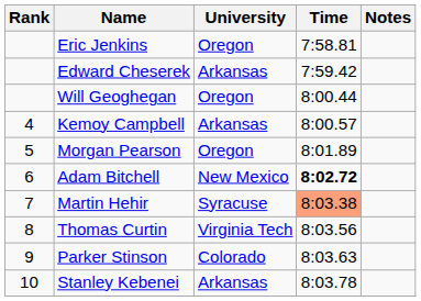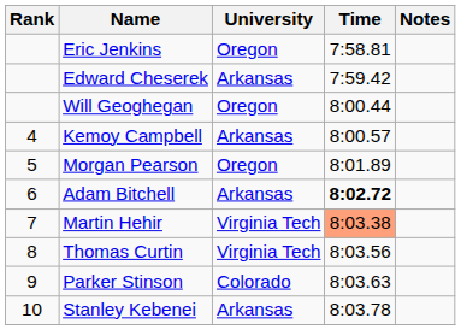 <table class="wikitable sortable" style="text-align:center">
 <tr>
 <th>Rank</th>
 <th>Name</th>
 <th>University</th>
 <th>Time</th>
 <th>Notes</th>
 </tr>
 <tr>
 <td></td>
 <td align=left><a href='#'>Eric Jenkins</a></td>
 <td align=left><a href='#'>Oregon</a></td>
 <td>7:58.81</td>
 <td></td>
 </tr>
 <tr>
 <td></td>
 <td align=left><a href='#'>Edward Cheserek</a></td>
 <td align=left><a href='#'>Arkansas</a></td>
 <td>7:59.42</td>
 <td></td>
 </tr>
 <tr>
 <td></td>
 <td align=left><a href='#'>Will Geoghegan</a></td>
 <td align=left><a href='#'>Oregon</a></td>
 <td>8:00.44</td>
 <td></td>
 </tr>
 <tr>
 <td>4</td>
 <td align=left><a href='#'>Kemoy Campbell</a> </td>
 <td align=left><a href='#'>Arkansas</a></td>
 <td>8:00.57</td>
 <td></td>
 </tr>
 <tr>
 <td>5</td>
 <td align=left><a href='#'>Morgan Pearson</a></td>
 <td align=left><a href='#'>Oregon</a></td>
 <td>8:01.89</td>
 <td></td>
 </tr>
 <tr>
 <td>6</td>
 <td align=left><a href='#'>Adam Bitchell</a></td>
-<td align=left><a href='#'>New Mexico</a></td>
+<td align=left><a href='#'>Arkansas</a></td>
 <td><strong>8:02.72</strong></td>
 <td></td>
 </tr>
 <tr>
 <td>7</td>
 <td align=left><a href='#'>Martin Hehir</a></td>
-<td align=left><a href='#'>Syracuse</a></td>
+<td align=left><a href='#'>Virginia Tech</a></td>
 <td style="background: lightsalmon;">8:03.38</td>
 <td></td>
 </tr>
 <tr>
 <td>8</td>
 <td align=left><a href='#'>Thomas Curtin</a></td>
 <td align=left><a href='#'>Virginia Tech</a></td>
 <td>8:03.56</td>
 <td></td>
 </tr>
 <tr>
 <td>9</td>
 <td align=left><a href='#'>Parker Stinson</a></td>
 <td align=left><a href='#'>Colorado</a></td>
 <td>8:03.63</td>
 <td></td>
 </tr>
 <tr>
 <td>10</td>
 <td align=left><a href='#'>Stanley Kebenei</a></td>
 <td align=left><a href='#'>Arkansas</a></td>
 <td>8:03.78</td>
 <td></td>
 </tr>
 <tr>
 </tr>
 </table>
